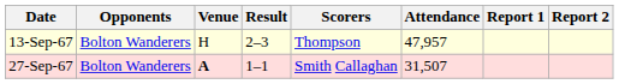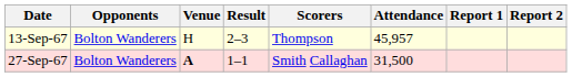 <table class=wikitable>
 <tr>
 <th>Date</th>
 <th>Opponents</th>
 <th>Venue</th>
 <th>Result</th>
 <th>Scorers</th>
 <th>Attendance</th>
 <th>Report 1</th>
 <th>Report 2</th>
 </tr>
 <tr bgcolor="#ffffdd">
 <td>13-Sep-67</td>
 <td><a href='#'>Bolton Wanderers</a></td>
 <td>H</td>
 <td>2–3</td>
 <td><a href='#'>Thompson</a> </td>
-<td>47,957</td>
+<td>45,957</td>
 <td></td>
 <td></td>
 </tr>
 <tr bgcolor="#ffdddd">
 <td>27-Sep-67</td>
 <td><a href='#'>Bolton Wanderers</a></td>
 <td><strong>A</strong></td>
 <td>1–1</td>
 <td><a href='#'>Smith</a>  <a href='#'>Callaghan</a> </td>
-<td>31,507</td>
+<td>31,500</td>
 <td></td>
 <td></td>
 </tr>
 </table>
